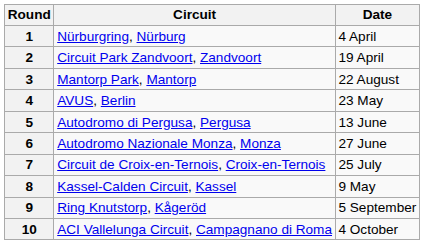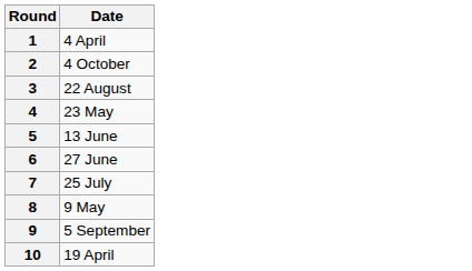 <table class="wikitable" style="font-size: 85%;">
 <tr>
 <th>Round</th>
-<th>Circuit</th>
 <th>Date</th>
 </tr>
 <tr>
 <th>1</th>
-<td> <a href='#'>Nürburgring</a>, <a href='#'>Nürburg</a></td>
 <td>4 April</td>
 </tr>
 <tr>
 <th>2</th>
-<td> <a href='#'>Circuit Park Zandvoort</a>, <a href='#'>Zandvoort</a></td>
-<td>19 April</td>
+<td>4 October</td>
 </tr>
 <tr>
 <th>3</th>
-<td> <a href='#'>Mantorp Park</a>, <a href='#'>Mantorp</a></td>
 <td>22 August</td>
 </tr>
 <tr>
 <th>4</th>
-<td> <a href='#'>AVUS</a>, <a href='#'>Berlin</a></td>
 <td>23 May</td>
 </tr>
 <tr>
 <th>5</th>
-<td> <a href='#'>Autodromo di Pergusa</a>, <a href='#'>Pergusa</a></td>
 <td>13 June</td>
 </tr>
 <tr>
 <th>6</th>
-<td> <a href='#'>Autodromo Nazionale Monza</a>, <a href='#'>Monza</a></td>
 <td>27 June</td>
 </tr>
 <tr>
 <th>7</th>
-<td> <a href='#'>Circuit de Croix-en-Ternois</a>, <a href='#'>Croix-en-Ternois</a></td>
 <td>25 July</td>
 </tr>
 <tr>
 <th>8</th>
-<td> <a href='#'>Kassel-Calden Circuit</a>, <a href='#'>Kassel</a></td>
 <td>9 May</td>
 </tr>
 <tr>
 <th>9</th>
-<td> <a href='#'>Ring Knutstorp</a>, <a href='#'>Kågeröd</a></td>
 <td>5 September</td>
 </tr>
 <tr>
 <th>10</th>
-<td> <a href='#'>ACI Vallelunga Circuit</a>, <a href='#'>Campagnano di Roma</a></td>
-<td>4 October</td>
+<td>19 April</td>
 </tr>
 </table>
